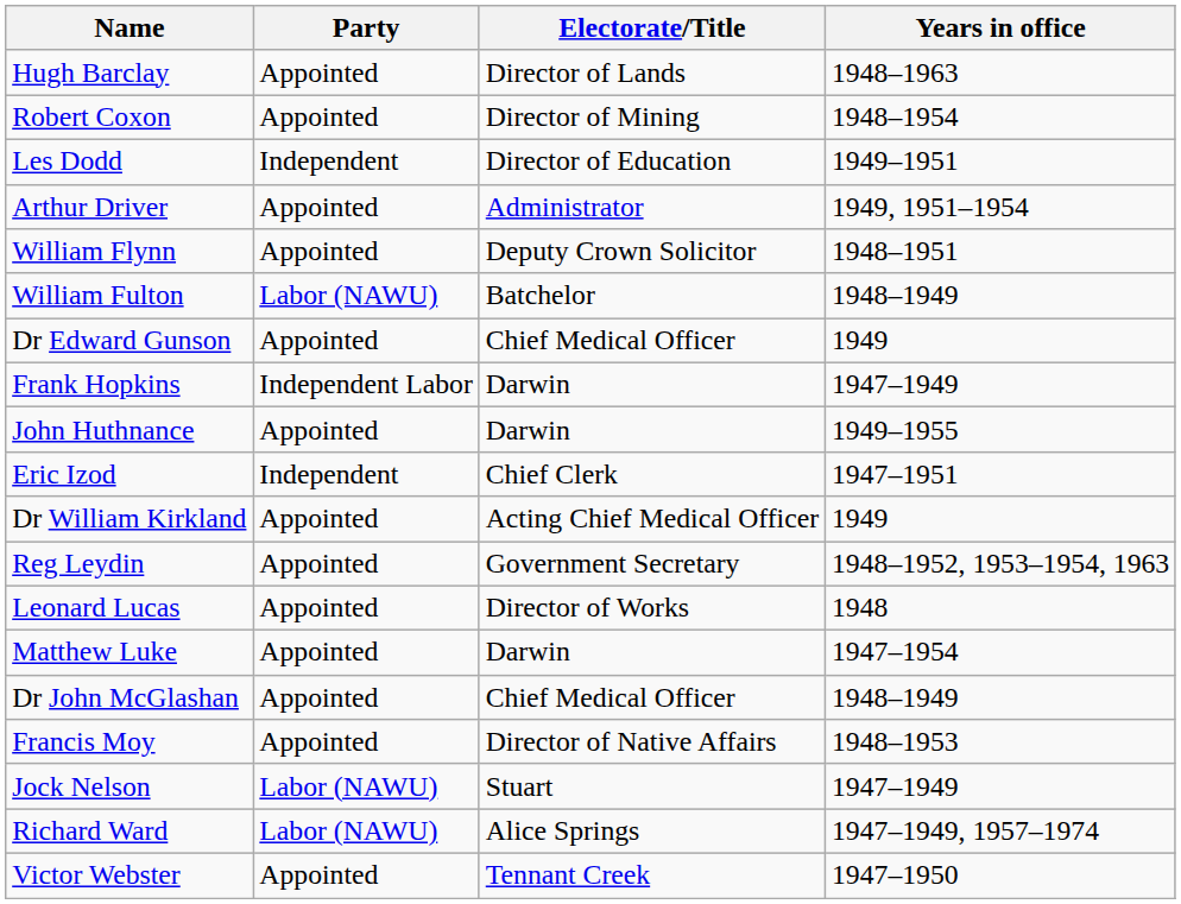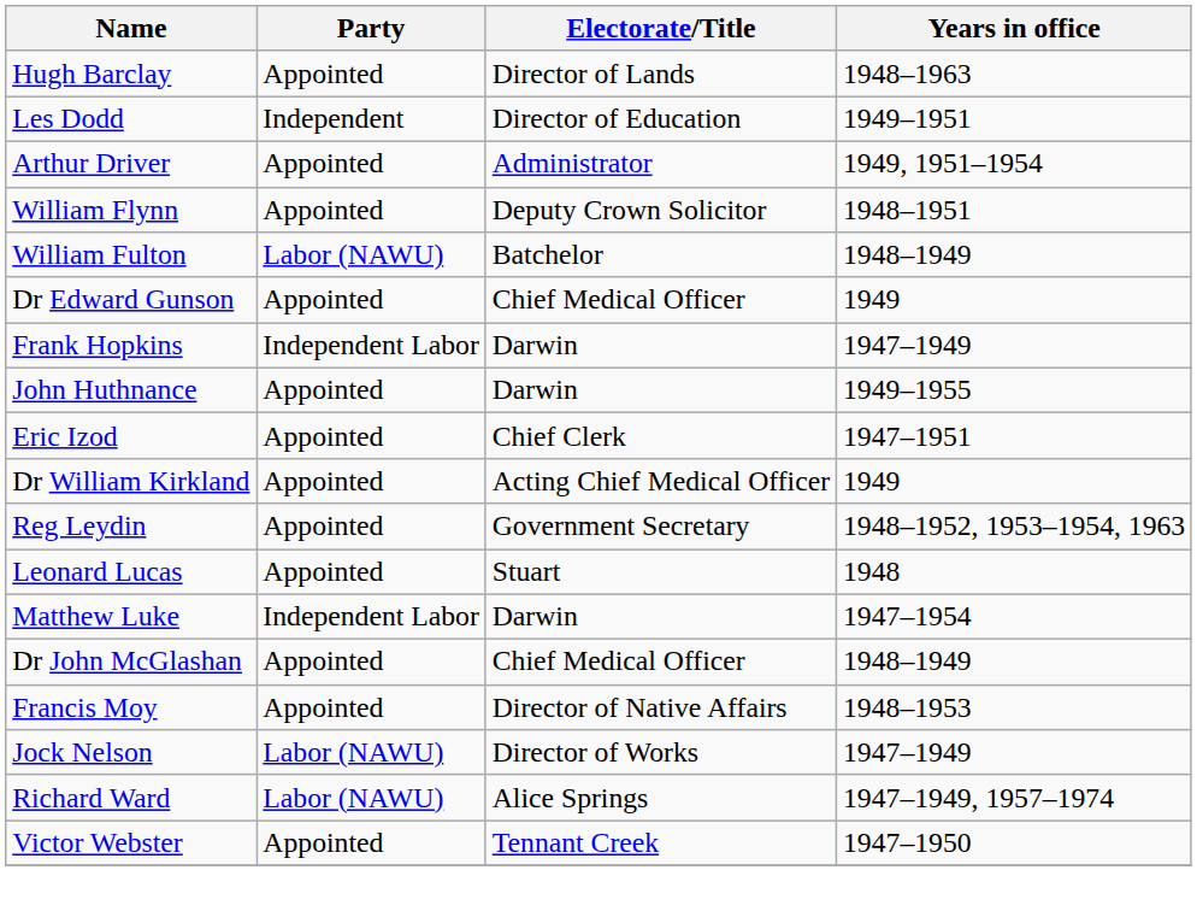 <table class="wikitable sortable">
 <tr>
 <th>Name</th>
 <th>Party</th>
 <th><a href='#'>Electorate</a>/Title</th>
 <th>Years in office</th>
 </tr>
 <tr>
 <td><a href='#'>Hugh Barclay</a></td>
 <td>Appointed</td>
 <td>Director of Lands</td>
 <td>1948–1963</td>
-</tr>
-<tr>
-<td><a href='#'>Robert Coxon</a></td>
-<td>Appointed</td>
-<td>Director of Mining</td>
-<td>1948–1954</td>
 </tr>
 <tr>
 <td><a href='#'>Les Dodd</a> </td>
 <td>Independent</td>
 <td>Director of Education</td>
 <td>1949–1951</td>
 </tr>
 <tr>
 <td><a href='#'>Arthur Driver</a></td>
 <td>Appointed</td>
 <td><a href='#'>Administrator</a></td>
 <td>1949, 1951–1954</td>
 </tr>
 <tr>
 <td><a href='#'>William Flynn</a></td>
 <td>Appointed</td>
 <td>Deputy Crown Solicitor</td>
 <td>1948–1951</td>
 </tr>
 <tr>
 <td><a href='#'>William Fulton</a> </td>
 <td><a href='#'>Labor (NAWU)</a></td>
 <td>Batchelor</td>
 <td>1948–1949</td>
 </tr>
 <tr>
 <td>Dr <a href='#'>Edward Gunson</a> </td>
 <td>Appointed</td>
 <td>Chief Medical Officer</td>
 <td>1949</td>
 </tr>
 <tr>
 <td><a href='#'>Frank Hopkins</a> </td>
 <td>Independent Labor</td>
 <td>Darwin</td>
 <td>1947–1949</td>
 </tr>
 <tr>
 <td><a href='#'>John Huthnance</a></td>
 <td>Appointed</td>
 <td>Darwin</td>
 <td>1949–1955</td>
 </tr>
 <tr>
 <td><a href='#'>Eric Izod</a> </td>
-<td>Independent</td>
+<td>Appointed</td>
 <td>Chief Clerk</td>
 <td>1947–1951</td>
 </tr>
 <tr>
 <td>Dr <a href='#'>William Kirkland</a> </td>
 <td>Appointed</td>
 <td>Acting Chief Medical Officer</td>
 <td>1949</td>
 </tr>
 <tr>
 <td><a href='#'>Reg Leydin</a></td>
 <td>Appointed</td>
 <td>Government Secretary</td>
 <td>1948–1952, 1953–1954, 1963</td>
 </tr>
 <tr>
 <td><a href='#'>Leonard Lucas</a> </td>
 <td>Appointed</td>
-<td>Director of Works</td>
+<td>Stuart</td>
 <td>1948</td>
 </tr>
 <tr>
 <td><a href='#'>Matthew Luke</a></td>
-<td>Appointed</td>
+<td>Independent Labor</td>
 <td>Darwin</td>
 <td>1947–1954</td>
 </tr>
 <tr>
 <td>Dr <a href='#'>John McGlashan</a> </td>
 <td>Appointed</td>
 <td>Chief Medical Officer</td>
 <td>1948–1949</td>
 </tr>
 <tr>
 <td><a href='#'>Francis Moy</a></td>
 <td>Appointed</td>
 <td>Director of Native Affairs</td>
 <td>1948–1953</td>
 </tr>
 <tr>
 <td><a href='#'>Jock Nelson</a></td>
 <td><a href='#'>Labor (NAWU)</a></td>
-<td>Stuart</td>
+<td>Director of Works</td>
 <td>1947–1949</td>
 </tr>
 <tr>
 <td><a href='#'>Richard Ward</a></td>
 <td><a href='#'>Labor (NAWU)</a></td>
 <td>Alice Springs</td>
 <td>1947–1949, 1957–1974</td>
 </tr>
 <tr>
 <td><a href='#'>Victor Webster</a></td>
 <td>Appointed</td>
 <td><a href='#'>Tennant Creek</a></td>
 <td>1947–1950</td>
 </tr>
 <tr>
 </tr>
 </table>
